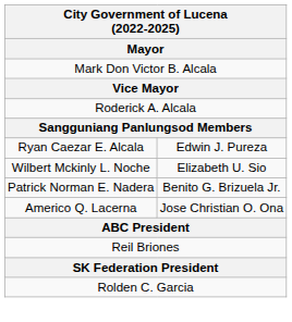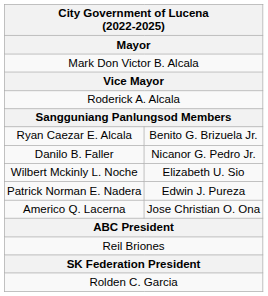 <table class="wikitable" style="margin:0; margin-top:0;" align=center>
 <tr>
 <th colspan=2 bgcolor="peach" align="center">City Government of Lucena<br>(2022-2025)</th>
 </tr>
 <tr style="text-align:center;">
 <th colspan=2 align="center">Mayor</th>
 </tr>
 <tr style="text-align:center;">
 <td colspan=2 align="center">Mark Don Victor B. Alcala</td>
 </tr>
 <tr style="text-align:center;">
 <th colspan=2 align="center">Vice Mayor</th>
 </tr>
 <tr style="text-align:center;">
 <td colspan=2 align="center">Roderick A. Alcala</td>
 </tr>
 <tr style="text-align:center;">
 <th colspan=2 align="center">Sangguniang Panlungsod Members</th>
 </tr>
 <tr style="text-align:center;">
 <td>Ryan Caezar E. Alcala</td>
-<td>Edwin J. Pureza</td>
+<td>Benito G. Brizuela Jr.</td>
+</tr>
+<tr style="text-align:center;">
+<td>Danilo B. Faller</td>
+<td>Nicanor G. Pedro Jr.</td>
 </tr>
 <tr style="text-align:center;">
 <td>Wilbert Mckinly L. Noche</td>
 <td>Elizabeth U. Sio</td>
 </tr>
 <tr style="text-align:center;">
 <td>Patrick Norman E. Nadera</td>
-<td>Benito G. Brizuela Jr.</td>
+<td>Edwin J. Pureza</td>
 </tr>
 <tr style="text-align:center;">
 <td>Americo Q. Lacerna</td>
 <td>Jose Christian O. Ona</td>
 </tr>
 <tr style="text-align:center;">
 <th colspan=2 align="center">ABC President</th>
 </tr>
 <tr style="text-align:center;">
 <td colspan=2 align="center">Reil Briones</td>
 </tr>
 <tr style="text-align:center;">
 <th colspan=2 align="center">SK Federation President</th>
 </tr>
 <tr style="text-align:center;">
 <td colspan=2 align="center">Rolden C. Garcia</td>
 </tr>
 </table>
